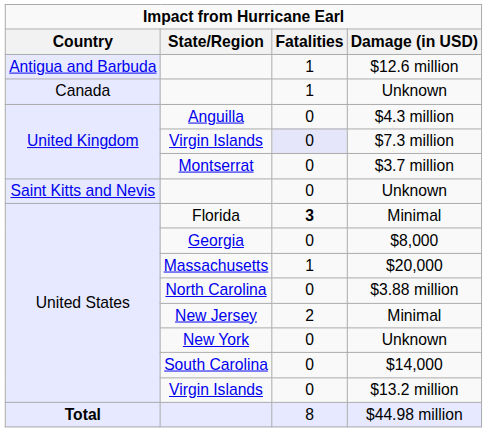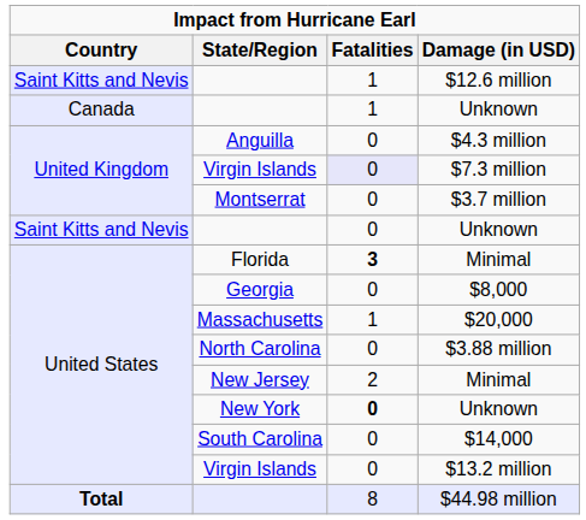 <table class="wikitable" style="float:right; margin:0 1em 0.5em;">
 <tr>
 <td colspan="5" style="text-align:center;"><strong>Impact from Hurricane Earl</strong></td>
 </tr>
 <tr>
 <th>Country</th>
 <th>State/Region</th>
 <th>Fatalities</th>
 <th>Damage (in USD)</th>
 </tr>
 <tr style="text-align:center;">
-<td style="background:#e6e9ff;"><a href='#'>Antigua and Barbuda</a></td>
+<td style="background:#e6e9ff;"><a href='#'>Saint Kitts and Nevis</a></td>
 <td></td>
 <td>1</td>
 <td>$12.6 million</td>
 </tr>
 <tr style="text-align:center;">
 <td style="background:#e6e9ff;">Canada</td>
 <td></td>
 <td>1</td>
 <td>Unknown</td>
 </tr>
 <tr style="text-align:center;">
 <td style="background:#e6e9ff;" = rowspan="3"><a href='#'>United Kingdom</a></td>
 <td><a href='#'>Anguilla</a></td>
 <td>0</td>
 <td>$4.3 million</td>
 </tr>
 <tr style="text-align:center;">
 <td><a href='#'>Virgin Islands</a></td>
 <td style="background: lavender;">0</td>
 <td>$7.3 million</td>
 </tr>
 <tr style="text-align:center;">
 <td><a href='#'>Montserrat</a></td>
 <td>0</td>
 <td>$3.7 million</td>
 </tr>
 <tr style="text-align:center;">
 <td style="background:#e6e9ff;"><a href='#'>Saint Kitts and Nevis</a></td>
 <td></td>
 <td>0</td>
 <td>Unknown</td>
 </tr>
 <tr style="text-align:center;">
 <td style="background:#e6e9ff;" = rowspan="8">United States</td>
 <td>Florida</td>
 <td><strong>3</strong></td>
 <td>Minimal</td>
 </tr>
 <tr style="text-align:center;">
 <td><a href='#'>Georgia</a></td>
 <td>0</td>
 <td>$8,000</td>
 </tr>
 <tr style="text-align:center;">
 <td><a href='#'>Massachusetts</a></td>
 <td>1</td>
 <td>$20,000</td>
 </tr>
 <tr style="text-align:center;">
 <td><a href='#'>North Carolina</a></td>
 <td>0</td>
 <td>$3.88 million</td>
 </tr>
 <tr style="text-align:center;">
 <td><a href='#'>New Jersey</a></td>
 <td>2</td>
 <td>Minimal</td>
 </tr>
 <tr style="text-align:center;">
 <td><a href='#'>New York</a></td>
-<td>0</td>
+<td><strong>0</strong></td>
 <td>Unknown</td>
 </tr>
 <tr style="text-align:center;">
 <td><a href='#'>South Carolina</a></td>
 <td>0</td>
 <td>$14,000</td>
 </tr>
 <tr style="text-align:center;">
 <td><a href='#'>Virgin Islands</a></td>
 <td>0</td>
 <td>$13.2 million</td>
 </tr>
 <tr style="text-align:center; background:#e6e9ff;">
 <td><strong>Total</strong></td>
 <td></td>
 <td>8</td>
 <td>$44.98 million</td>
 </tr>
 </table>
